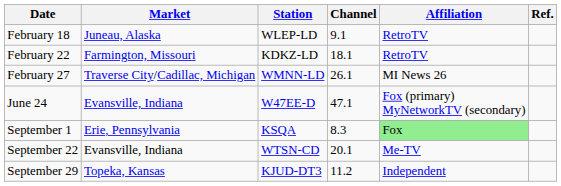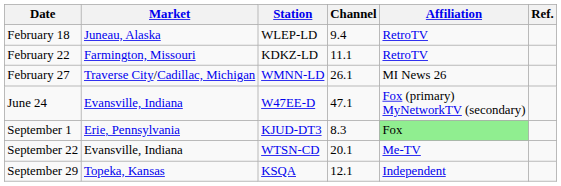 <table class="wikitable sortable">
 <tr>
 <th>Date</th>
 <th><a href='#'>Market</a></th>
 <th><a href='#'>Station</a></th>
 <th>Channel</th>
 <th><a href='#'>Affiliation</a></th>
 <th>Ref.</th>
 </tr>
 <tr>
 <td>February 18</td>
 <td><a href='#'>Juneau, Alaska</a></td>
 <td>WLEP-LD</td>
-<td>9.1</td>
+<td>9.4</td>
 <td><a href='#'>RetroTV</a></td>
 <td></td>
 </tr>
 <tr>
 <td>February 22</td>
 <td><a href='#'>Farmington, Missouri</a></td>
 <td>KDKZ-LD</td>
-<td>18.1</td>
+<td>11.1</td>
 <td><a href='#'>RetroTV</a></td>
 <td></td>
 </tr>
 <tr>
 <td>February 27</td>
 <td><a href='#'>Traverse City</a>/<a href='#'>Cadillac, Michigan</a></td>
 <td><a href='#'>WMNN-LD</a></td>
 <td>26.1</td>
 <td>MI News 26</td>
 <td></td>
 </tr>
 <tr>
 <td>June 24</td>
 <td><a href='#'>Evansville, Indiana</a></td>
 <td><a href='#'>W47EE-D</a></td>
 <td>47.1</td>
 <td><a href='#'>Fox</a> (primary) <br> <a href='#'>MyNetworkTV</a> (secondary)</td>
 <td></td>
 </tr>
 <tr>
 <td>September 1</td>
 <td><a href='#'>Erie, Pennsylvania</a></td>
-<td><a href='#'>KSQA</a></td>
+<td><a href='#'>KJUD-DT3</a></td>
 <td>8.3</td>
 <td style="background: lightgreen;">Fox</td>
 <td></td>
 </tr>
 <tr>
 <td>September 22</td>
 <td>Evansville, Indiana</td>
 <td><a href='#'>WTSN-CD</a></td>
 <td>20.1</td>
 <td><a href='#'>Me-TV</a></td>
 <td></td>
 </tr>
 <tr>
 <td>September 29</td>
 <td><a href='#'>Topeka, Kansas</a></td>
-<td><a href='#'>KJUD-DT3</a></td>
-<td>11.2</td>
+<td><a href='#'>KSQA</a></td>
+<td>12.1</td>
 <td><a href='#'>Independent</a></td>
 <td></td>
 </tr>
 </table>
